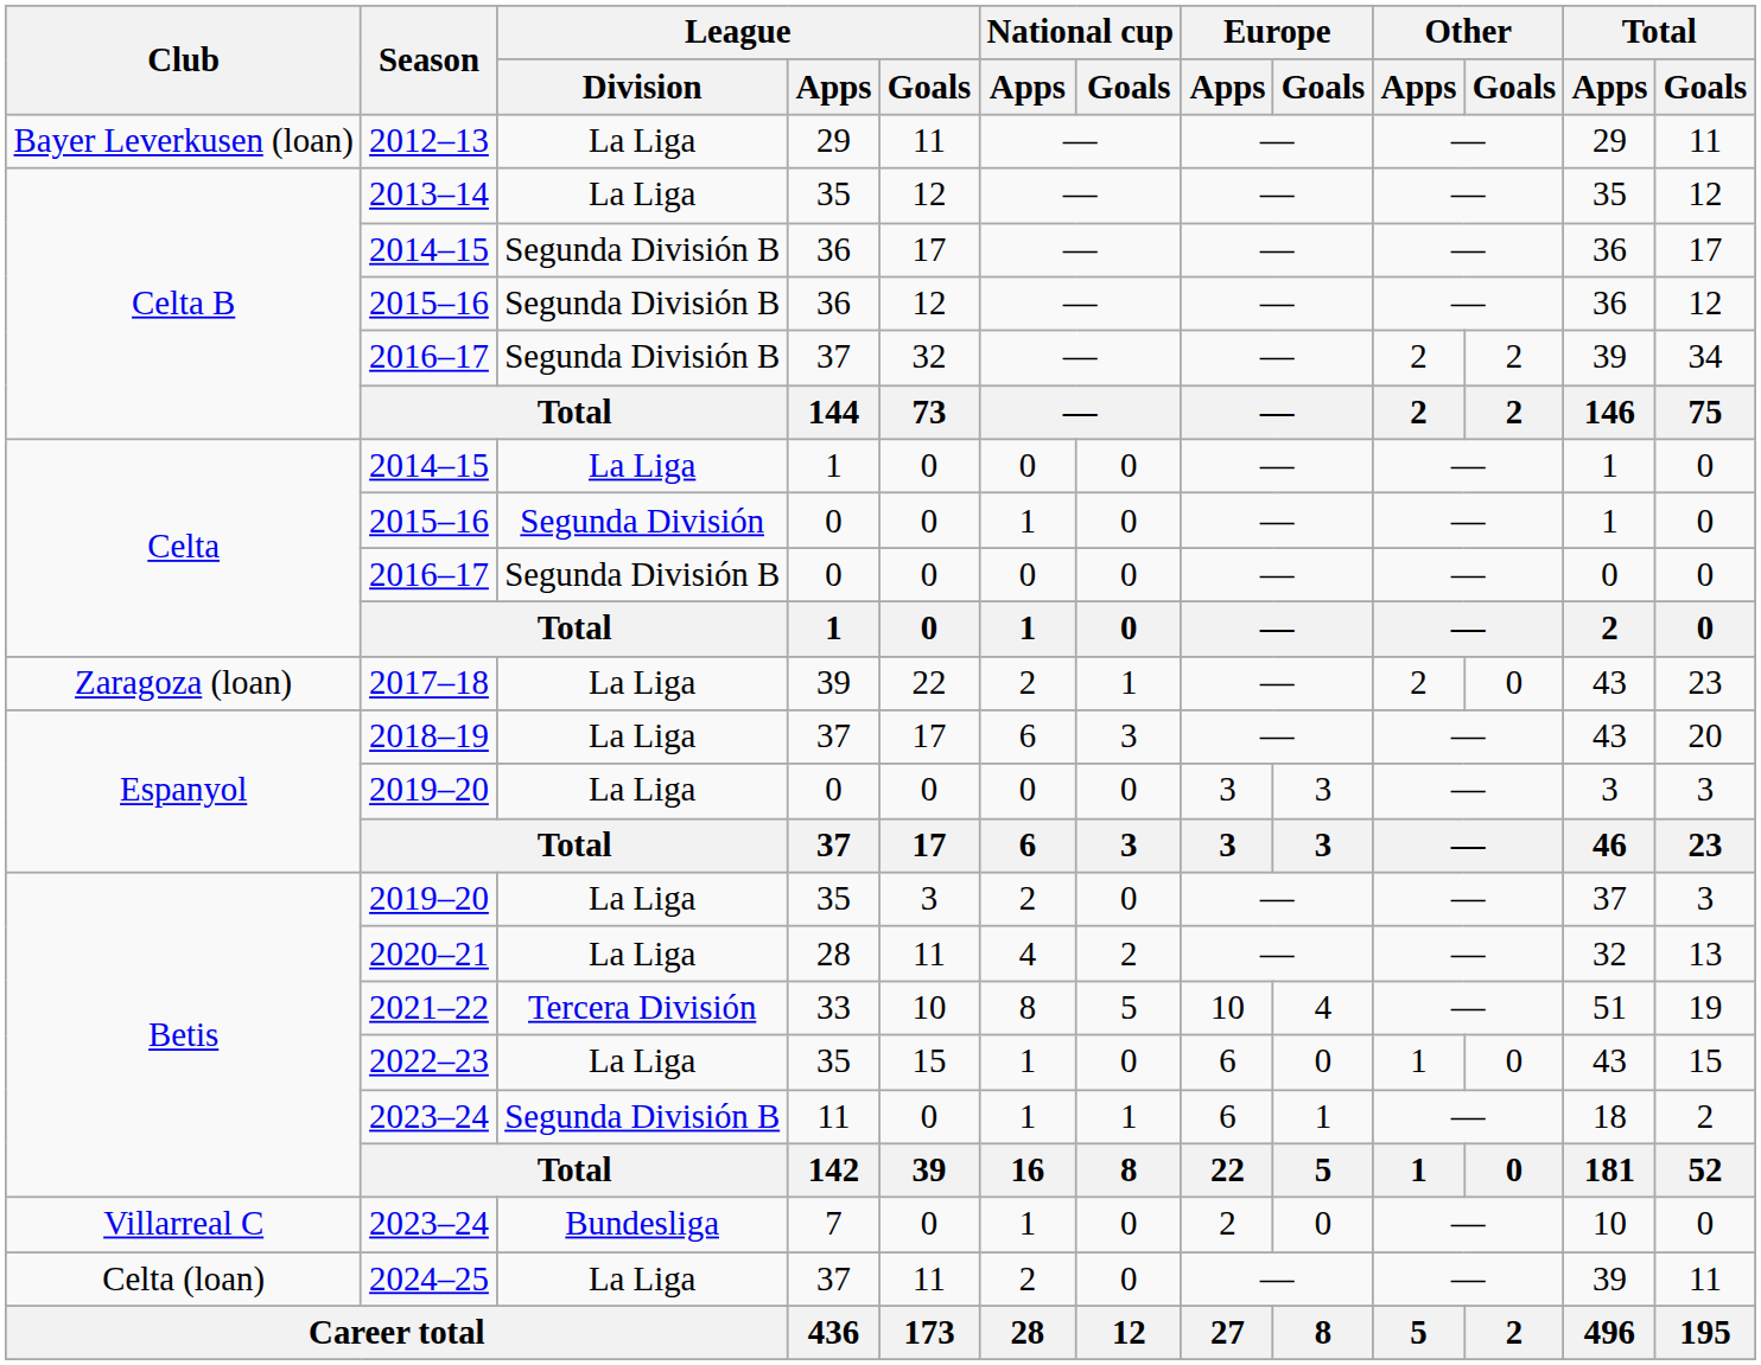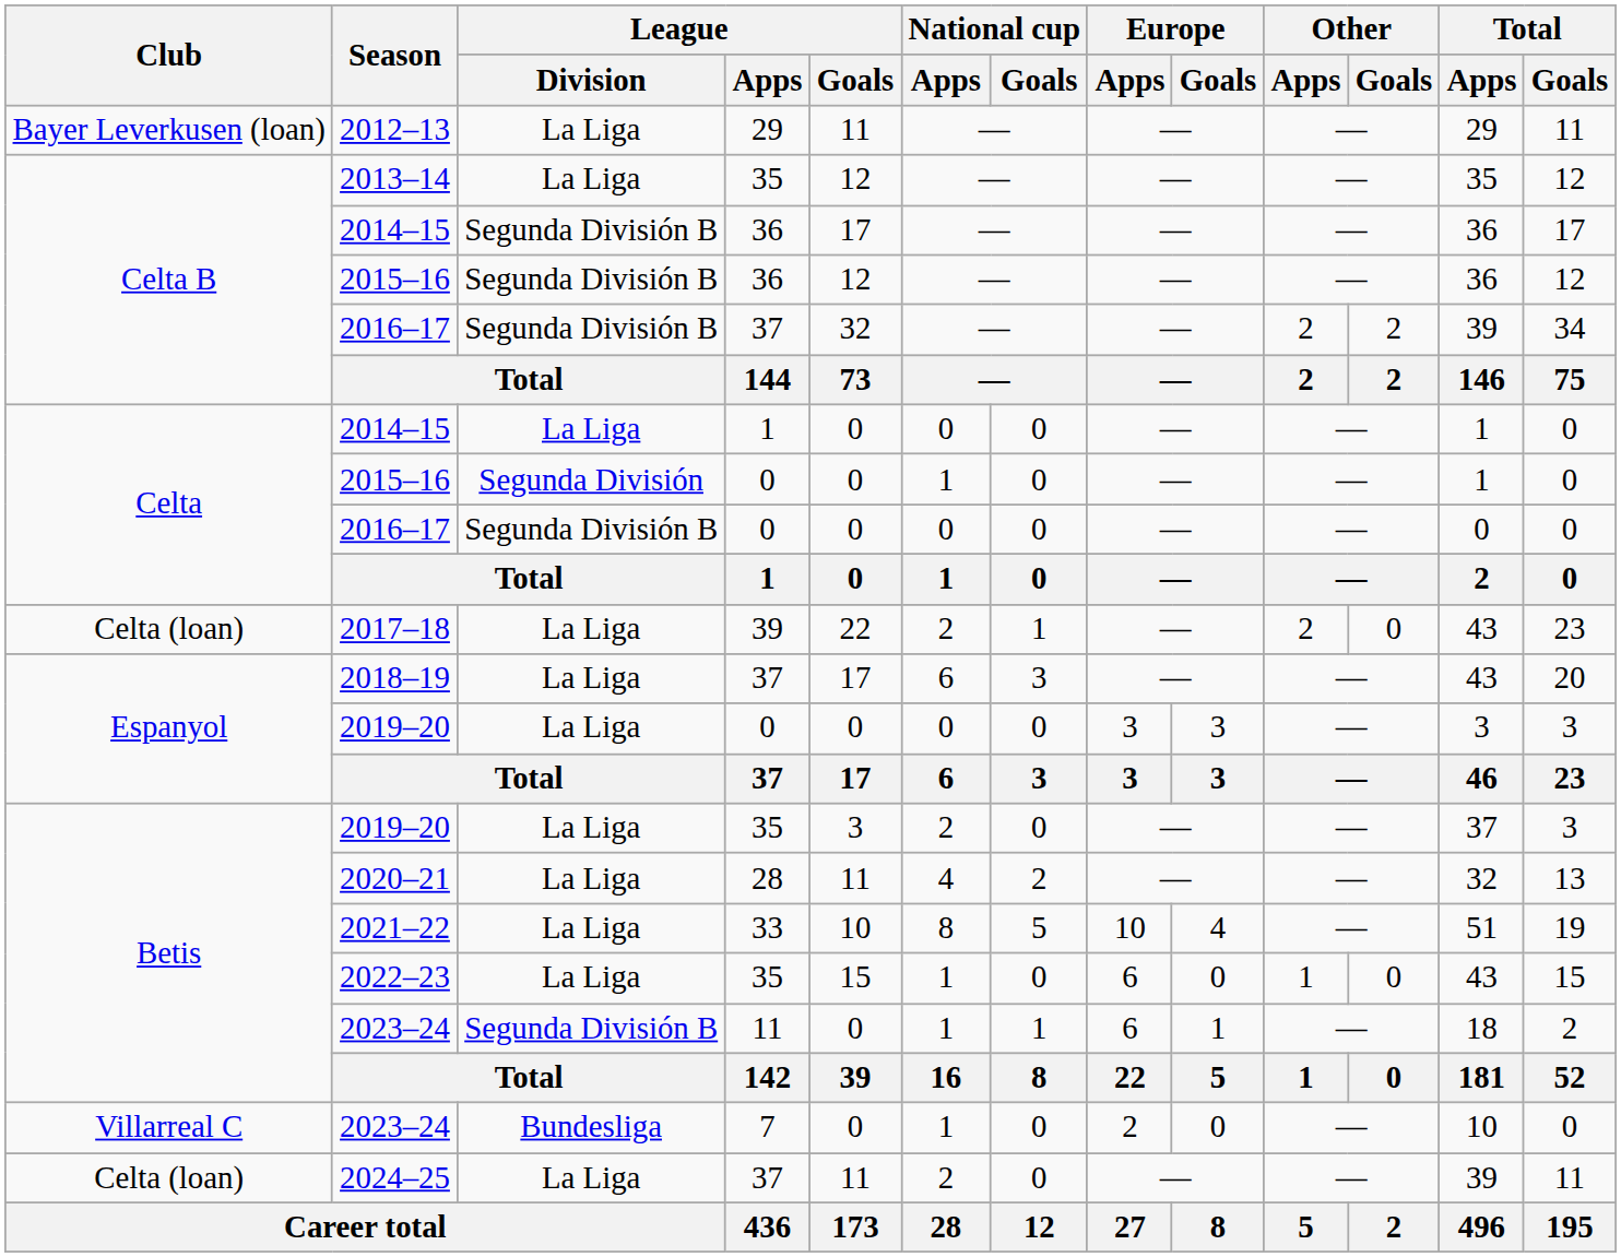 <table class="wikitable" style="text-align: center">
 <tr>
 <th rowspan="2">Club</th>
 <th rowspan="2">Season</th>
 <th colspan="3">League</th>
 <th colspan="2">National cup</th>
 <th colspan="2">Europe</th>
 <th colspan="2">Other</th>
 <th colspan="2">Total</th>
 </tr>
 <tr>
 <th>Division</th>
 <th>Apps</th>
 <th>Goals</th>
 <th>Apps</th>
 <th>Goals</th>
 <th>Apps</th>
 <th>Goals</th>
 <th>Apps</th>
 <th>Goals</th>
 <th>Apps</th>
 <th>Goals</th>
 </tr>
 <tr>
 <td><a href='#'>Bayer Leverkusen</a> (loan)</td>
 <td><a href='#'>2012–13</a></td>
 <td>La Liga</td>
 <td>29</td>
 <td>11</td>
 <td colspan="2">—</td>
 <td colspan="2">—</td>
 <td colspan="2">—</td>
 <td>29</td>
 <td>11</td>
 </tr>
 <tr>
 <td rowspan="5"><a href='#'>Celta B</a></td>
 <td><a href='#'>2013–14</a></td>
 <td>La Liga</td>
 <td>35</td>
 <td>12</td>
 <td colspan="2">—</td>
 <td colspan="2">—</td>
 <td colspan="2">—</td>
 <td>35</td>
 <td>12</td>
 </tr>
 <tr>
 <td><a href='#'>2014–15</a></td>
 <td>Segunda División B</td>
 <td>36</td>
 <td>17</td>
 <td colspan="2">—</td>
 <td colspan="2">—</td>
 <td colspan="2">—</td>
 <td>36</td>
 <td>17</td>
 </tr>
 <tr>
 <td><a href='#'>2015–16</a></td>
 <td>Segunda División B</td>
 <td>36</td>
 <td>12</td>
 <td colspan="2">—</td>
 <td colspan="2">—</td>
 <td colspan="2">—</td>
 <td>36</td>
 <td>12</td>
 </tr>
 <tr>
 <td><a href='#'>2016–17</a></td>
 <td>Segunda División B</td>
 <td>37</td>
 <td>32</td>
 <td colspan="2">—</td>
 <td colspan="2">—</td>
 <td>2</td>
 <td>2</td>
 <td>39</td>
 <td>34</td>
 </tr>
 <tr>
 <th colspan="2">Total</th>
 <th>144</th>
 <th>73</th>
 <th colspan="2">—</th>
 <th colspan="2">—</th>
 <th>2</th>
 <th>2</th>
 <th>146</th>
 <th>75</th>
 </tr>
 <tr>
 <td rowspan="4"><a href='#'>Celta</a></td>
 <td><a href='#'>2014–15</a></td>
 <td><a href='#'>La Liga</a></td>
 <td>1</td>
 <td>0</td>
 <td>0</td>
 <td>0</td>
 <td colspan="2">—</td>
 <td colspan="2">—</td>
 <td>1</td>
 <td>0</td>
 </tr>
 <tr>
 <td><a href='#'>2015–16</a></td>
 <td><a href='#'>Segunda División</a></td>
 <td>0</td>
 <td>0</td>
 <td>1</td>
 <td>0</td>
 <td colspan="2">—</td>
 <td colspan="2">—</td>
 <td>1</td>
 <td>0</td>
 </tr>
 <tr>
 <td><a href='#'>2016–17</a></td>
 <td>Segunda División B</td>
 <td>0</td>
 <td>0</td>
 <td>0</td>
 <td>0</td>
 <td colspan="2">—</td>
 <td colspan="2">—</td>
 <td>0</td>
 <td>0</td>
 </tr>
 <tr>
 <th colspan="2">Total</th>
 <th>1</th>
 <th>0</th>
 <th>1</th>
 <th>0</th>
 <th colspan="2">—</th>
 <th colspan="2">—</th>
 <th>2</th>
 <th>0</th>
 </tr>
 <tr>
-<td><a href='#'>Zaragoza</a> (loan)</td>
+<td>Celta (loan)</td>
 <td><a href='#'>2017–18</a></td>
 <td>La Liga</td>
 <td>39</td>
 <td>22</td>
 <td>2</td>
 <td>1</td>
 <td colspan="2">—</td>
 <td>2</td>
 <td>0</td>
 <td>43</td>
 <td>23</td>
 </tr>
 <tr>
 <td rowspan="3"><a href='#'>Espanyol</a></td>
 <td><a href='#'>2018–19</a></td>
 <td>La Liga</td>
 <td>37</td>
 <td>17</td>
 <td>6</td>
 <td>3</td>
 <td colspan="2">—</td>
 <td colspan="2">—</td>
 <td>43</td>
 <td>20</td>
 </tr>
 <tr>
 <td><a href='#'>2019–20</a></td>
 <td>La Liga</td>
 <td>0</td>
 <td>0</td>
 <td>0</td>
 <td>0</td>
 <td>3</td>
 <td>3</td>
 <td colspan="2">—</td>
 <td>3</td>
 <td>3</td>
 </tr>
 <tr>
 <th colspan="2">Total</th>
 <th>37</th>
 <th>17</th>
 <th>6</th>
 <th>3</th>
 <th>3</th>
 <th>3</th>
 <th colspan="2">—</th>
 <th>46</th>
 <th>23</th>
 </tr>
 <tr>
 <td rowspan="6"><a href='#'>Betis</a></td>
 <td><a href='#'>2019–20</a></td>
 <td>La Liga</td>
 <td>35</td>
 <td>3</td>
 <td>2</td>
 <td>0</td>
 <td colspan="2">—</td>
 <td colspan="2">—</td>
 <td>37</td>
 <td>3</td>
 </tr>
 <tr>
 <td><a href='#'>2020–21</a></td>
 <td>La Liga</td>
 <td>28</td>
 <td>11</td>
 <td>4</td>
 <td>2</td>
 <td colspan="2">—</td>
 <td colspan="2">—</td>
 <td>32</td>
 <td>13</td>
 </tr>
 <tr>
 <td><a href='#'>2021–22</a></td>
-<td><a href='#'>Tercera División</a></td>
+<td>La Liga</td>
 <td>33</td>
 <td>10</td>
 <td>8</td>
 <td>5</td>
 <td>10</td>
 <td>4</td>
 <td colspan="2">—</td>
 <td>51</td>
 <td>19</td>
 </tr>
 <tr>
 <td><a href='#'>2022–23</a></td>
 <td>La Liga</td>
 <td>35</td>
 <td>15</td>
 <td>1</td>
 <td>0</td>
 <td>6</td>
 <td>0</td>
 <td>1</td>
 <td>0</td>
 <td>43</td>
 <td>15</td>
 </tr>
 <tr>
 <td><a href='#'>2023–24</a></td>
 <td><a href='#'>Segunda División B</a></td>
 <td>11</td>
 <td>0</td>
 <td>1</td>
 <td>1</td>
 <td>6</td>
 <td>1</td>
 <td colspan="2">—</td>
 <td>18</td>
 <td>2</td>
 </tr>
 <tr>
 <th colspan="2">Total</th>
 <th>142</th>
 <th>39</th>
 <th>16</th>
 <th>8</th>
 <th>22</th>
 <th>5</th>
 <th>1</th>
 <th>0</th>
 <th>181</th>
 <th>52</th>
 </tr>
 <tr>
 <td><a href='#'>Villarreal C</a></td>
 <td><a href='#'>2023–24</a></td>
 <td><a href='#'>Bundesliga</a></td>
 <td>7</td>
 <td>0</td>
 <td>1</td>
 <td>0</td>
 <td>2</td>
 <td>0</td>
 <td colspan="2">—</td>
 <td>10</td>
 <td>0</td>
 </tr>
 <tr>
 <td>Celta (loan)</td>
 <td><a href='#'>2024–25</a></td>
 <td>La Liga</td>
 <td>37</td>
 <td>11</td>
 <td>2</td>
 <td>0</td>
 <td colspan="2">—</td>
 <td colspan="2">—</td>
 <td>39</td>
 <td>11</td>
 </tr>
 <tr>
 <th colspan="3">Career total</th>
 <th>436</th>
 <th>173</th>
 <th>28</th>
 <th>12</th>
 <th>27</th>
 <th>8</th>
 <th>5</th>
 <th>2</th>
 <th>496</th>
 <th>195</th>
 </tr>
 </table>
